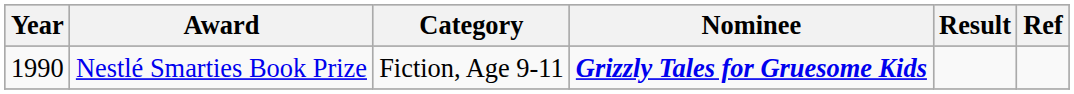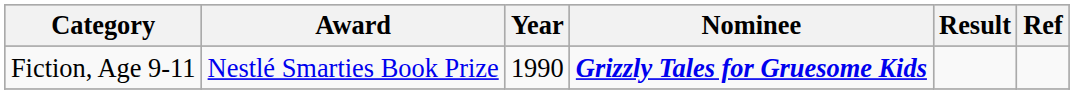 <table class="wikitable">
 <tr>
+<th>Category</th>
+<th>Award</th>
 <th>Year</th>
-<th>Award</th>
-<th>Category</th>
 <th>Nominee</th>
 <th>Result</th>
 <th>Ref</th>
 </tr>
 <tr>
+<td>Fiction, Age 9-11</td>
+<td><a href='#'>Nestlé Smarties Book Prize</a></td>
 <td>1990</td>
-<td><a href='#'>Nestlé Smarties Book Prize</a></td>
-<td>Fiction, Age 9-11</td>
 <td><strong><em><a href='#'>Grizzly Tales for Gruesome Kids</a></em></strong></td>
 <td></td>
 <td></td>
 </tr>
 </table>
